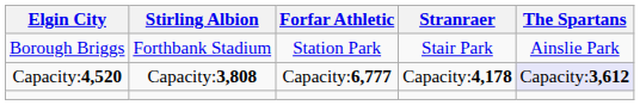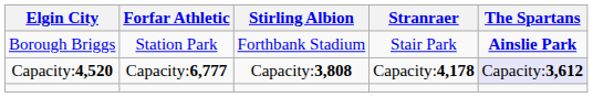 <table class="wikitable" style="text-align:center">
 <tr>
 <th><a href='#'>Elgin City</a></th>
+<th><a href='#'>Forfar Athletic</a></th>
 <th><a href='#'>Stirling Albion</a></th>
-<th><a href='#'>Forfar Athletic</a></th>
 <th><a href='#'>Stranraer</a></th>
 <th><a href='#'>The Spartans</a></th>
 </tr>
 <tr>
 <td><a href='#'>Borough Briggs</a></td>
+<td><a href='#'>Station Park</a></td>
 <td><a href='#'>Forthbank Stadium</a></td>
-<td><a href='#'>Station Park</a></td>
 <td><a href='#'>Stair Park</a></td>
-<td><a href='#'>Ainslie Park</a></td>
+<td><strong><a href='#'>Ainslie Park</a></strong></td>
 </tr>
 <tr>
 <td>Capacity:<strong>4,520</strong></td>
+<td>Capacity:<strong>6,777</strong></td>
 <td>Capacity:<strong>3,808</strong></td>
-<td>Capacity:<strong>6,777</strong></td>
 <td>Capacity:<strong>4,178</strong></td>
 <td style="background: lavender;">Capacity:<strong>3,612</strong></td>
 </tr>
 <tr>
 <td></td>
 <td></td>
 <td></td>
 <td></td>
 <td></td>
 </tr>
 </table>
